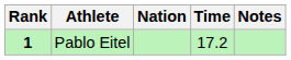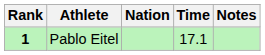 <table class="wikitable sortable" style="text-align:center">
 <tr>
 <th>Rank</th>
 <th>Athlete</th>
 <th>Nation</th>
 <th>Time</th>
 <th>Notes</th>
 </tr>
 <tr bgcolor=bbf3bb>
 <td><strong>1</strong></td>
 <td align=left>Pablo Eitel</td>
 <td align=left></td>
-<td>17.2</td>
+<td>17.1</td>
 <td></td>
 </tr>
 </table>
